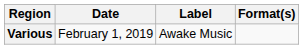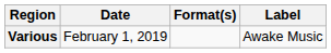 <table class="wikitable plainrowheaders">
 <tr>
 <th scope="col">Region</th>
 <th scope="col">Date</th>
+<th scope="col">Format(s)</th>
 <th scope="col">Label</th>
-<th scope="col">Format(s)</th>
 </tr>
 <tr>
 <th scope="row">Various</th>
 <td>February 1, 2019</td>
+<td></td>
 <td>Awake Music</td>
-<td></td>
 </tr>
 </table>
